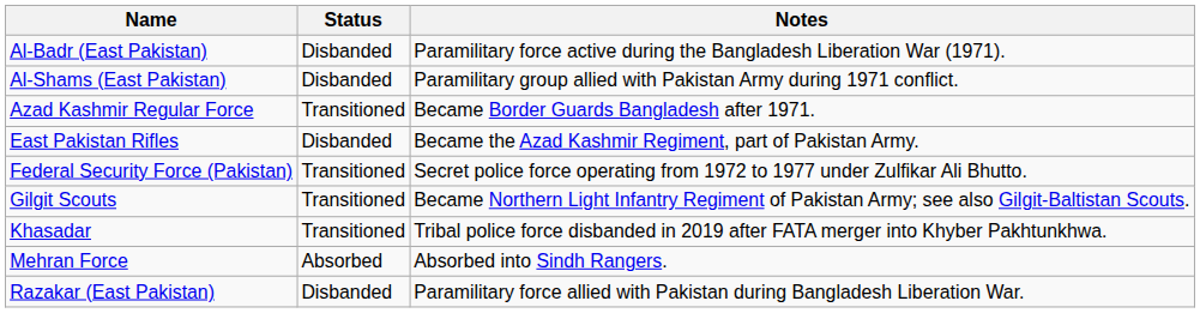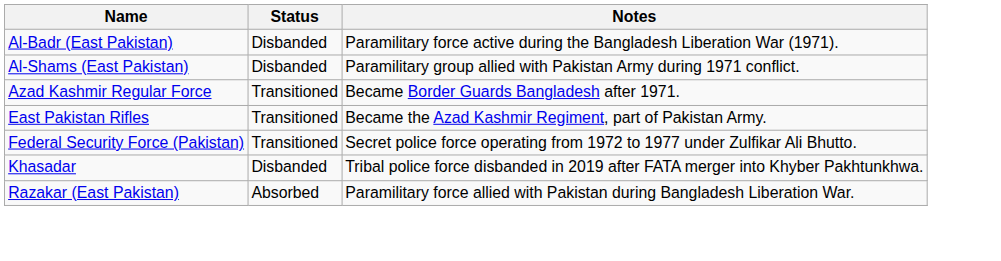 <table class="wikitable sortable">
 <tr>
 <th>Name</th>
 <th>Status</th>
 <th>Notes</th>
 </tr>
 <tr>
 <td><a href='#'>Al-Badr (East Pakistan)</a></td>
 <td>Disbanded</td>
 <td>Paramilitary force active during the Bangladesh Liberation War (1971).</td>
 </tr>
 <tr>
 <td><a href='#'>Al-Shams (East Pakistan)</a></td>
 <td>Disbanded</td>
 <td>Paramilitary group allied with Pakistan Army during 1971 conflict.</td>
 </tr>
 <tr>
 <td><a href='#'>Azad Kashmir Regular Force</a></td>
 <td>Transitioned</td>
 <td>Became <a href='#'>Border Guards Bangladesh</a> after 1971.</td>
 </tr>
 <tr>
 <td><a href='#'>East Pakistan Rifles</a></td>
-<td>Disbanded</td>
+<td>Transitioned</td>
 <td>Became the <a href='#'>Azad Kashmir Regiment</a>, part of Pakistan Army.</td>
 </tr>
 <tr>
 <td><a href='#'>Federal Security Force (Pakistan)</a></td>
 <td>Transitioned</td>
 <td>Secret police force operating from 1972 to 1977 under Zulfikar Ali Bhutto.</td>
 </tr>
 <tr>
-<td><a href='#'>Gilgit Scouts</a></td>
-<td>Transitioned</td>
-<td>Became <a href='#'>Northern Light Infantry Regiment</a> of Pakistan Army; see also <a href='#'>Gilgit-Baltistan Scouts</a>.</td>
-</tr>
-<tr>
 <td><a href='#'>Khasadar</a></td>
-<td>Transitioned</td>
+<td>Disbanded</td>
 <td>Tribal police force disbanded in 2019 after FATA merger into Khyber Pakhtunkhwa.</td>
 </tr>
 <tr>
-<td><a href='#'>Mehran Force</a></td>
+<td><a href='#'>Razakar (East Pakistan)</a></td>
 <td>Absorbed</td>
-<td>Absorbed into <a href='#'>Sindh Rangers</a>.</td>
-</tr>
-<tr>
-<td><a href='#'>Razakar (East Pakistan)</a></td>
-<td>Disbanded</td>
 <td>Paramilitary force allied with Pakistan during Bangladesh Liberation War.</td>
 </tr>
 </table>
